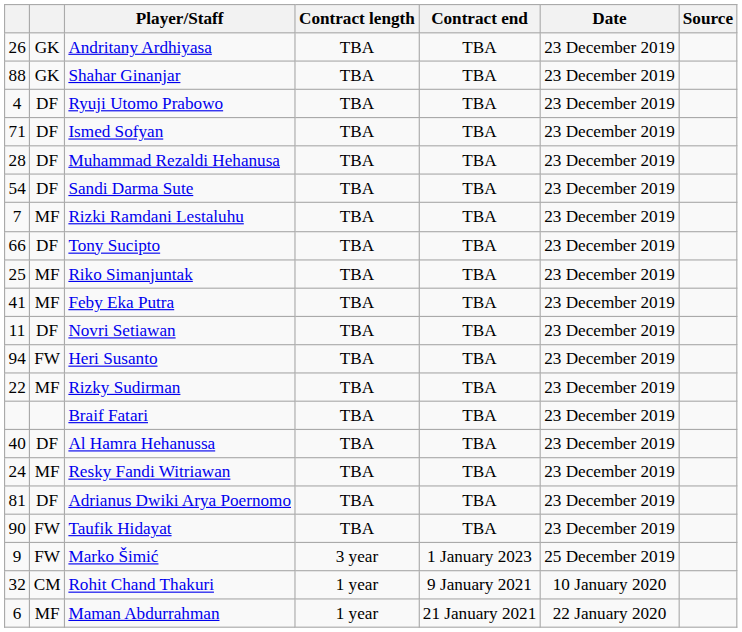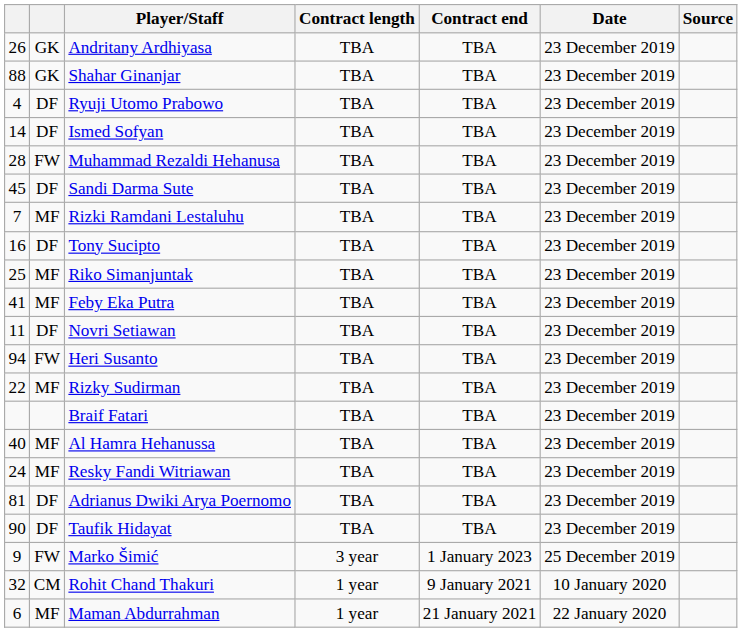 <table class="wikitable plainrowheaders sortable" style="font-size:95%">
 <tr>
 <th></th>
 <th></th>
 <th scope="col">Player/Staff</th>
 <th>Contract length</th>
 <th>Contract end</th>
 <th scope="col">Date</th>
 <th>Source</th>
 </tr>
 <tr>
 <td style="text-align:center;">26</td>
 <td style="text-align:center;">GK</td>
 <td> <a href='#'>Andritany Ardhiyasa</a></td>
 <td style="text-align:center;">TBA</td>
 <td style="text-align:center;">TBA</td>
 <td style="text-align:center;">23 December 2019</td>
 <td style="text-align:center;"></td>
 </tr>
 <tr>
 <td style="text-align:center;">88</td>
 <td style="text-align:center;">GK</td>
 <td> <a href='#'>Shahar Ginanjar</a></td>
 <td style="text-align:center;">TBA</td>
 <td style="text-align:center;">TBA</td>
 <td style="text-align:center;">23 December 2019</td>
 <td style="text-align:center;"></td>
 </tr>
 <tr>
 <td style="text-align:center;">4</td>
 <td style="text-align:center;">DF</td>
 <td> <a href='#'>Ryuji Utomo Prabowo</a></td>
 <td style="text-align:center;">TBA</td>
 <td style="text-align:center;">TBA</td>
 <td style="text-align:center;">23 December 2019</td>
 <td style="text-align:center;"></td>
 </tr>
 <tr>
-<td style="text-align:center;">71</td>
+<td style="text-align:center;">14</td>
 <td style="text-align:center;">DF</td>
 <td> <a href='#'>Ismed Sofyan</a></td>
 <td style="text-align:center;">TBA</td>
 <td style="text-align:center;">TBA</td>
 <td style="text-align:center;">23 December 2019</td>
 <td style="text-align:center;"></td>
 </tr>
 <tr>
 <td style="text-align:center;">28</td>
-<td style="text-align:center;">DF</td>
+<td style="text-align:center;">FW</td>
 <td> <a href='#'>Muhammad Rezaldi Hehanusa</a></td>
 <td style="text-align:center;">TBA</td>
 <td style="text-align:center;">TBA</td>
 <td style="text-align:center;">23 December 2019</td>
 <td style="text-align:center;"></td>
 </tr>
 <tr>
-<td style="text-align:center;">54</td>
+<td style="text-align:center;">45</td>
 <td style="text-align:center;">DF</td>
 <td> <a href='#'>Sandi Darma Sute</a></td>
 <td style="text-align:center;">TBA</td>
 <td style="text-align:center;">TBA</td>
 <td style="text-align:center;">23 December 2019</td>
 <td style="text-align:center;"></td>
 </tr>
 <tr>
 <td style="text-align:center;">7</td>
 <td style="text-align:center;">MF</td>
 <td> <a href='#'>Rizki Ramdani Lestaluhu</a></td>
 <td style="text-align:center;">TBA</td>
 <td style="text-align:center;">TBA</td>
 <td style="text-align:center;">23 December 2019</td>
 <td style="text-align:center;"></td>
 </tr>
 <tr>
-<td style="text-align:center;">66</td>
+<td style="text-align:center;">16</td>
 <td style="text-align:center;">DF</td>
 <td> <a href='#'>Tony Sucipto</a></td>
 <td style="text-align:center;">TBA</td>
 <td style="text-align:center;">TBA</td>
 <td style="text-align:center;">23 December 2019</td>
 <td style="text-align:center;"></td>
 </tr>
 <tr>
 <td style="text-align:center;">25</td>
 <td style="text-align:center;">MF</td>
 <td> <a href='#'>Riko Simanjuntak</a></td>
 <td style="text-align:center;">TBA</td>
 <td style="text-align:center;">TBA</td>
 <td style="text-align:center;">23 December 2019</td>
 <td style="text-align:center;"></td>
 </tr>
 <tr>
 <td style="text-align:center;">41</td>
 <td style="text-align:center;">MF</td>
 <td> <a href='#'>Feby Eka Putra</a></td>
 <td style="text-align:center;">TBA</td>
 <td style="text-align:center;">TBA</td>
 <td style="text-align:center;">23 December 2019</td>
 <td style="text-align:center;"></td>
 </tr>
 <tr>
 <td style="text-align:center;">11</td>
 <td style="text-align:center;">DF</td>
 <td> <a href='#'>Novri Setiawan</a></td>
 <td style="text-align:center;">TBA</td>
 <td style="text-align:center;">TBA</td>
 <td style="text-align:center;">23 December 2019</td>
 <td style="text-align:center;"></td>
 </tr>
 <tr>
 <td style="text-align:center;">94</td>
 <td style="text-align:center;">FW</td>
 <td> <a href='#'>Heri Susanto</a></td>
 <td style="text-align:center;">TBA</td>
 <td style="text-align:center;">TBA</td>
 <td style="text-align:center;">23 December 2019</td>
 <td style="text-align:center;"></td>
 </tr>
 <tr>
 <td style="text-align:center;">22</td>
 <td style="text-align:center;">MF</td>
 <td> <a href='#'>Rizky Sudirman</a></td>
 <td style="text-align:center;">TBA</td>
 <td style="text-align:center;">TBA</td>
 <td style="text-align:center;">23 December 2019</td>
 <td style="text-align:center;"></td>
 </tr>
 <tr>
 <td style="text-align:center;"></td>
 <td style="text-align:center;"></td>
 <td> <a href='#'>Braif Fatari</a></td>
 <td style="text-align:center;">TBA</td>
 <td style="text-align:center;">TBA</td>
 <td style="text-align:center;">23 December 2019</td>
 <td style="text-align:center;"></td>
 </tr>
 <tr>
 <td style="text-align:center;">40</td>
-<td style="text-align:center;">DF</td>
+<td style="text-align:center;">MF</td>
 <td> <a href='#'>Al Hamra Hehanussa</a></td>
 <td style="text-align:center;">TBA</td>
 <td style="text-align:center;">TBA</td>
 <td style="text-align:center;">23 December 2019</td>
 <td style="text-align:center;"></td>
 </tr>
 <tr>
 <td style="text-align:center;">24</td>
 <td style="text-align:center;">MF</td>
 <td> <a href='#'>Resky Fandi Witriawan</a></td>
 <td style="text-align:center;">TBA</td>
 <td style="text-align:center;">TBA</td>
 <td style="text-align:center;">23 December 2019</td>
 <td style="text-align:center;"></td>
 </tr>
 <tr>
 <td style="text-align:center;">81</td>
 <td style="text-align:center;">DF</td>
 <td> <a href='#'>Adrianus Dwiki Arya Poernomo</a></td>
 <td style="text-align:center;">TBA</td>
 <td style="text-align:center;">TBA</td>
 <td style="text-align:center;">23 December 2019</td>
 <td style="text-align:center;"></td>
 </tr>
 <tr>
 <td style="text-align:center;">90</td>
-<td style="text-align:center;">FW</td>
+<td style="text-align:center;">DF</td>
 <td> <a href='#'>Taufik Hidayat</a></td>
 <td style="text-align:center;">TBA</td>
 <td style="text-align:center;">TBA</td>
 <td style="text-align:center;">23 December 2019</td>
 <td style="text-align:center;"></td>
 </tr>
 <tr>
 <td style="text-align:center;">9</td>
 <td style="text-align:center;">FW</td>
 <td> <a href='#'>Marko Šimić</a></td>
 <td style="text-align:center;">3 year</td>
 <td style="text-align:center;">1 January 2023</td>
 <td style="text-align:center;">25 December 2019</td>
 <td style="text-align:center;"></td>
 </tr>
 <tr>
 <td style="text-align:center;">32</td>
 <td style="text-align:center;">CM</td>
 <td> <a href='#'>Rohit Chand Thakuri</a></td>
 <td style="text-align:center;">1 year</td>
 <td style="text-align:center;">9 January 2021</td>
 <td style="text-align:center;">10 January 2020</td>
 <td style="text-align:center;"></td>
 </tr>
 <tr>
 <td style="text-align:center;">6</td>
 <td style="text-align:center;">MF</td>
 <td> <a href='#'>Maman Abdurrahman</a></td>
 <td style="text-align:center;">1 year</td>
 <td style="text-align:center;">21 January 2021</td>
 <td style="text-align:center;">22 January 2020</td>
 <td style="text-align:center;"></td>
 </tr>
 </table>
